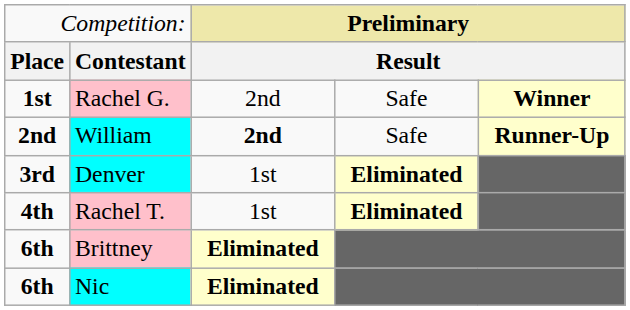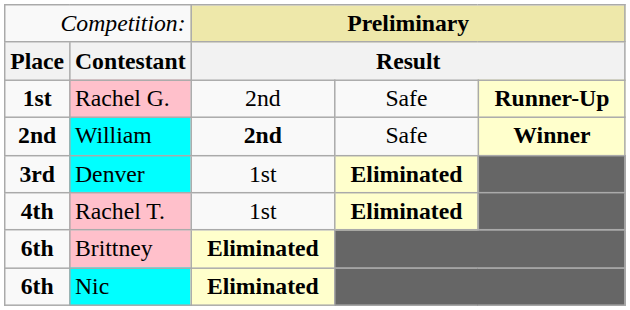 <table class="wikitable">
 <tr>
 <td width=30% colspan="2" align="right"><em>Competition:</em></td>
 <td colspan="11" bgcolor="palegoldenrod" align="Center"><strong>Preliminary</strong></td>
 </tr>
 <tr>
 <th>Place</th>
 <th>Contestant</th>
 <th colspan="14" align="center">Result</th>
 </tr>
 <tr>
 <td align="center"><strong>1st</strong></td>
 <td bgcolor="pink">Rachel G.</td>
 <td align="center">2nd</td>
 <td align="center">Safe</td>
-<td bgcolor="FFFFCC" align="center"><strong>Winner</strong></td>
+<td bgcolor="FFFFCC" align="center"><strong>Runner-Up</strong></td>
 </tr>
 <tr>
 <td align="center"><strong>2nd</strong></td>
 <td bgcolor="cyan">William</td>
 <td align="center"><strong>2nd</strong></td>
 <td align="center">Safe</td>
-<td bgcolor="FFFFCC" align="center"><strong>Runner-Up</strong></td>
+<td bgcolor="FFFFCC" align="center"><strong>Winner</strong></td>
 </tr>
 <tr>
 <td align="center"><strong>3rd</strong></td>
 <td bgcolor="cyan">Denver</td>
 <td align="center">1st</td>
 <td bgcolor="FFFFCC" align="center"><strong>Eliminated</strong></td>
 <td colspan="1" bgcolor="666666"></td>
 </tr>
 <tr>
 <td align="center"><strong>4th</strong></td>
 <td bgcolor="pink">Rachel T.</td>
 <td align="center">1st</td>
 <td bgcolor="FFFFCC" align="center"><strong>Eliminated</strong></td>
 <td colspan="1" bgcolor="666666"></td>
 </tr>
 <tr>
 <td align="center"><strong>6th</strong></td>
 <td bgcolor="pink">Brittney</td>
 <td bgcolor="FFFFCC" align="center"><strong>Eliminated</strong></td>
 <td colspan="2" bgcolor="666666"></td>
 </tr>
 <tr>
 <td align="center"><strong>6th</strong></td>
 <td bgcolor="cyan">Nic</td>
 <td bgcolor="FFFFCC" align="center"><strong>Eliminated</strong></td>
 <td colspan="2" bgcolor="666666"></td>
 </tr>
 </table>
